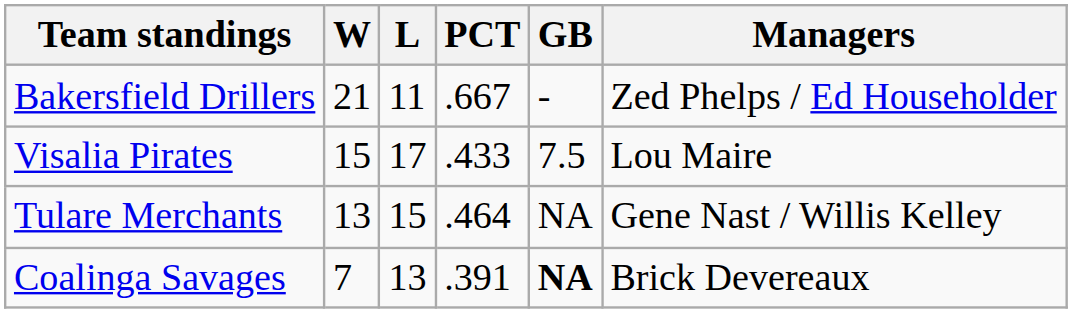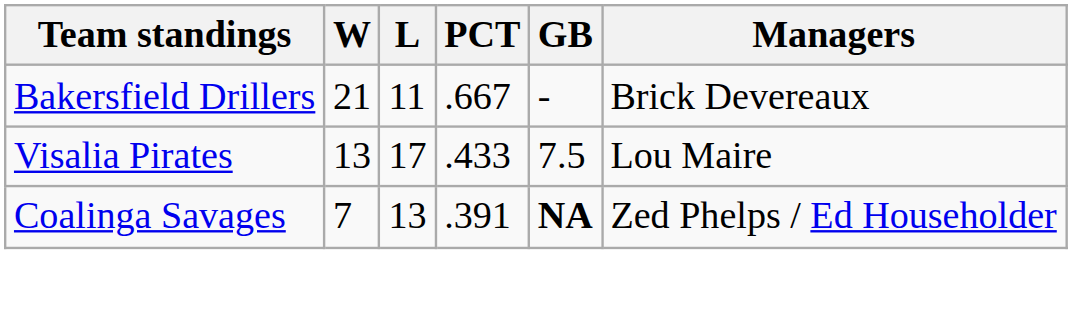 <table class="wikitable">
 <tr>
 <th>Team standings</th>
 <th>W</th>
 <th>L</th>
 <th>PCT</th>
 <th>GB</th>
 <th>Managers</th>
 </tr>
 <tr>
 <td><a href='#'>Bakersfield Drillers</a></td>
 <td>21</td>
 <td>11</td>
 <td>.667</td>
 <td>-</td>
-<td>Zed Phelps / <a href='#'>Ed Householder</a></td>
+<td>Brick Devereaux</td>
 </tr>
 <tr>
 <td><a href='#'>Visalia Pirates</a></td>
-<td>15</td>
+<td>13</td>
 <td>17</td>
 <td>.433</td>
 <td>7.5</td>
 <td>Lou Maire</td>
-</tr>
-<tr>
-<td><a href='#'>Tulare Merchants</a></td>
-<td>13</td>
-<td>15</td>
-<td>.464</td>
-<td>NA</td>
-<td>Gene Nast / Willis Kelley</td>
 </tr>
 <tr>
 <td><a href='#'>Coalinga Savages</a></td>
 <td>7</td>
 <td>13</td>
 <td>.391</td>
 <td><strong>NA</strong></td>
-<td>Brick Devereaux</td>
+<td>Zed Phelps / <a href='#'>Ed Householder</a></td>
 </tr>
 </table>
